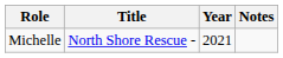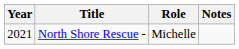 <table class="wikitable sortable">
 <tr>
+<th>Year</th>
+<th>Title</th>
 <th>Role</th>
-<th>Title</th>
-<th>Year</th>
 <th>Notes</th>
 </tr>
 <tr>
+<td>2021</td>
+<td><a href='#'>North Shore Rescue</a> - </td>
 <td>Michelle</td>
-<td><a href='#'>North Shore Rescue</a> - </td>
-<td>2021</td>
 <td></td>
 </tr>
 </table>
